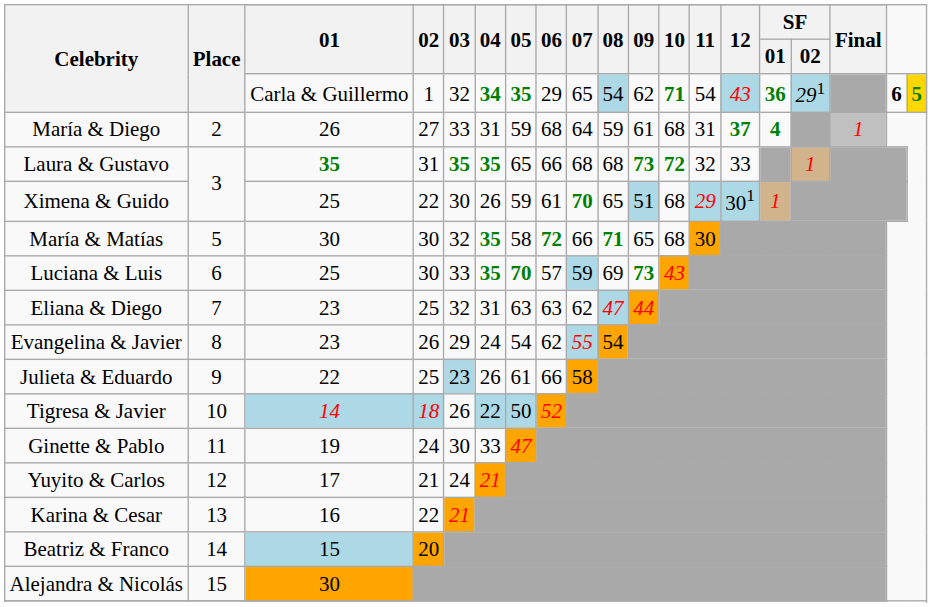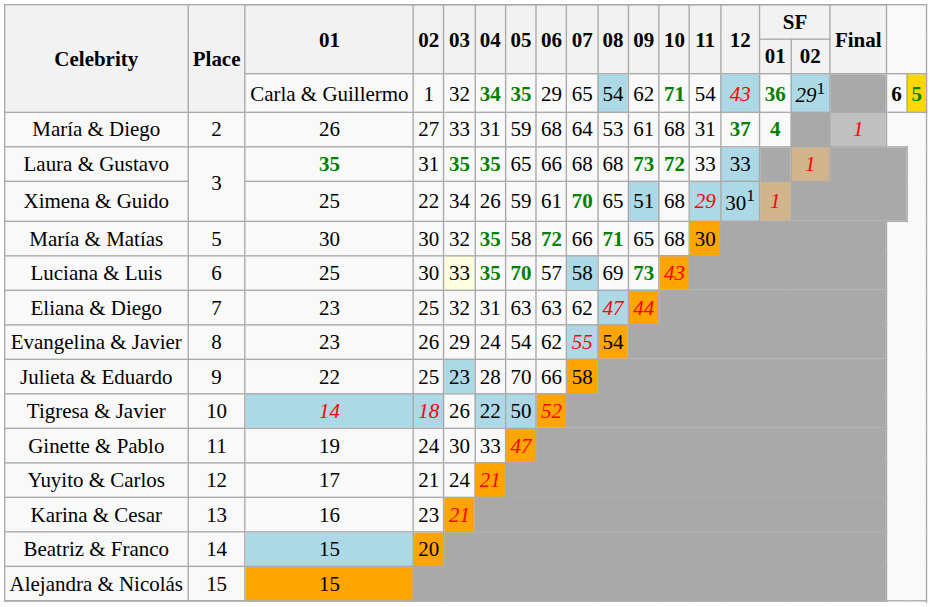 <table class="wikitable sortable" style="font-size:95%; text-align:center; white-space:nowrap; width:20%;">
 <tr>
 <th rowspan="4">Celebrity</th>
 <th rowspan="4">Place</th>
 </tr>
 <tr>
 <th rowspan=2>01</th>
 <th rowspan=2>02</th>
 <th rowspan=2>03</th>
 <th rowspan=2>04</th>
 <th rowspan=2>05</th>
 <th rowspan=2>06</th>
 <th rowspan=2>07</th>
 <th rowspan=2>08</th>
 <th rowspan=2>09</th>
 <th rowspan=2>10</th>
 <th rowspan=2>11</th>
 <th rowspan=2>12</th>
 <th colspan=2>SF</th>
 <th rowspan=2>Final</th>
 </tr>
 <tr>
 <th>01</th>
 <th>02</th>
 </tr>
 <tr>
 <td>Carla & Guillermo</td>
 <td>1</td>
 <td>32</td>
 <td style="color:green;"><strong>34</strong></td>
 <td style="color:green;"><strong>35</strong></td>
 <td>29</td>
 <td>65</td>
 <td style="background:lightblue;">54</td>
 <td>62</td>
 <td style="color:green;"><strong>71</strong></td>
 <td>54</td>
 <td style="background:lightblue; color:red;"><em>43</em></td>
 <td style="color:green;"><strong>36</strong></td>
 <td style="background:lightblue;"><span><em>29</em></span><sup>1</sup></td>
 <td bgcolor="darkgray" colspan=1></td>
 <td><span><strong>6</strong></span></td>
 <td style="background:gold; color:green;"><strong>5</strong></td>
 </tr>
 <tr>
 <td>María & Diego</td>
 <td>2</td>
 <td>26</td>
 <td>27</td>
 <td>33</td>
 <td>31</td>
 <td>59</td>
 <td>68</td>
 <td>64</td>
-<td>59</td>
+<td>53</td>
 <td>61</td>
 <td>68</td>
 <td>31</td>
 <td style="color:green;"><strong>37</strong></td>
 <td style="color:green;"><strong>4</strong></td>
 <td bgcolor="darkgray" colspan=1></td>
 <td style="background:silver; color:red;"><em>1</em></td>
 </tr>
 <tr>
 <td>Laura & Gustavo</td>
 <td rowspan="2">3</td>
 <td style="color:green;"><strong>35</strong></td>
 <td>31</td>
 <td style="color:green;"><strong>35</strong></td>
 <td style="color:green;"><strong>35</strong></td>
 <td>65</td>
 <td>66</td>
 <td>68</td>
 <td>68</td>
 <td style="color:green;"><strong>73</strong></td>
 <td style="color:green;"><strong>72</strong></td>
-<td>32</td>
 <td>33</td>
+<td style="background: lightblue;">33</td>
 <td bgcolor="darkgray" colspan=1></td>
 <td style="background:tan; color:red;"><em>1</em></td>
 <td style="background:darkgray;" colspan="2"></td>
 </tr>
 <tr>
 <td>Ximena & Guido</td>
 <td>25</td>
 <td>22</td>
-<td>30</td>
+<td>34</td>
 <td>26</td>
 <td>59</td>
 <td>61</td>
 <td style="color:green;"><strong>70</strong></td>
 <td>65</td>
 <td style="background:lightblue;">51</td>
 <td>68</td>
 <td style="background:lightblue; color:red;"><em>29</em></td>
 <td style="background:lightblue;">30<sup>1</sup></td>
 <td style="background:tan; color:red;"><em>1</em></td>
 <td style="background:darkgray;" colspan="3"></td>
 </tr>
 <tr>
 <td>María & Matías</td>
 <td>5</td>
 <td>30</td>
 <td>30</td>
 <td>32</td>
 <td style="color:green;"><strong>35</strong></td>
 <td>58</td>
 <td style="color:green;"><strong>72</strong></td>
 <td>66</td>
 <td style="color:green;"><strong>71</strong></td>
 <td>65</td>
 <td>68</td>
 <td style="background:orange;">30</td>
 <td style="background:darkgray;" colspan="4"></td>
 </tr>
 <tr>
 <td>Luciana & Luis</td>
 <td>6</td>
 <td>25</td>
 <td>30</td>
-<td>33</td>
+<td style="background: lightyellow;">33</td>
 <td style="color:green;"><strong>35</strong></td>
 <td style="color:green;"><strong>70</strong></td>
 <td>57</td>
-<td style="background:lightblue;">59</td>
+<td style="background:lightblue;">58</td>
 <td>69</td>
 <td style="color:green;"><strong>73</strong></td>
 <td style="background:orange; color:red;"><em>43</em></td>
 <td style="background:darkgray;" colspan="5"></td>
 </tr>
 <tr>
 <td>Eliana & Diego</td>
 <td>7</td>
 <td>23</td>
 <td>25</td>
 <td>32</td>
 <td>31</td>
 <td>63</td>
 <td>63</td>
 <td>62</td>
 <td style="background:lightblue; color:red;"><em>47</em></td>
 <td style="background:orange; color:red;"><em>44</em></td>
 <td style="background:darkgray;" colspan="6"></td>
 </tr>
 <tr>
 <td>Evangelina & Javier</td>
 <td>8</td>
 <td>23</td>
 <td>26</td>
 <td>29</td>
 <td>24</td>
 <td>54</td>
 <td>62</td>
 <td style="background:lightblue; color:red;"><em>55</em></td>
 <td style="background:orange;">54</td>
 <td style="background:darkgray;" colspan="7"></td>
 </tr>
 <tr>
 <td>Julieta & Eduardo</td>
 <td>9</td>
 <td>22</td>
 <td>25</td>
 <td style="background:lightblue;">23</td>
-<td>26</td>
-<td>61</td>
+<td>28</td>
+<td>70</td>
 <td>66</td>
 <td style="background:orange;">58</td>
 <td style="background:darkgray;" colspan="8"></td>
 </tr>
 <tr>
 <td>Tigresa & Javier</td>
 <td>10</td>
 <td style="background:lightblue; color:red;"><em>14</em></td>
 <td style="background:lightblue; color:red;"><em>18</em></td>
 <td>26</td>
 <td style="background:lightblue;">22</td>
 <td style="background:lightblue;">50</td>
 <td style="background:orange; color:red;"><em>52</em></td>
 <td style="background:darkgray;" colspan="9"></td>
 </tr>
 <tr>
 <td>Ginette & Pablo</td>
 <td>11</td>
 <td>19</td>
 <td>24</td>
 <td>30</td>
 <td>33</td>
 <td style="background:orange; color:red;"><em>47</em></td>
 <td style="background:darkgray;" colspan="10"></td>
 </tr>
 <tr>
 <td>Yuyito & Carlos</td>
 <td>12</td>
 <td>17</td>
 <td>21</td>
 <td>24</td>
 <td style="background:orange; color:red;"><em>21</em></td>
 <td style="background:darkgray;" colspan="11"></td>
 </tr>
 <tr>
 <td>Karina & Cesar</td>
 <td>13</td>
 <td>16</td>
-<td>22</td>
+<td>23</td>
 <td style="background:orange; color:red;"><em>21</em></td>
 <td style="background:darkgray;" colspan="12"></td>
 </tr>
 <tr>
 <td>Beatriz & Franco</td>
 <td>14</td>
 <td style="background:lightblue;">15</td>
 <td style="background:orange;">20</td>
 <td style="background:darkgray;" colspan="13"></td>
 </tr>
 <tr>
 <td>Alejandra & Nicolás</td>
 <td>15</td>
-<td style="background:orange;">30</td>
+<td style="background:orange;">15</td>
 <td style="background:darkgray;" colspan="14"></td>
 </tr>
 <tr>
 </tr>
 </table>
